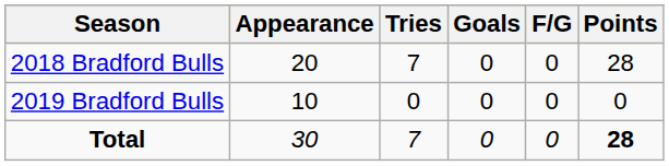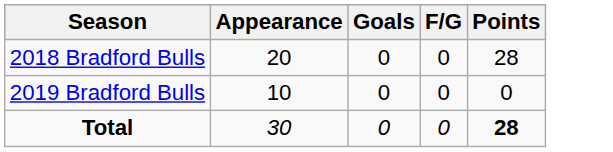 <table class="wikitable" style="text-align:center;">
 <tr style="background:#bdb76b;">
 <th>Season</th>
 <th>Appearance</th>
-<th>Tries</th>
 <th>Goals</th>
 <th>F/G</th>
 <th>Points</th>
 </tr>
 <tr>
 <td><a href='#'>2018 Bradford Bulls</a></td>
 <td>20</td>
-<td>7</td>
 <td>0</td>
 <td>0</td>
 <td>28</td>
 </tr>
 <tr>
 <td><a href='#'>2019 Bradford Bulls</a></td>
 <td>10</td>
 <td>0</td>
 <td>0</td>
 <td>0</td>
-<td>0</td>
 </tr>
 <tr>
 <td><strong>Total</strong></td>
 <td><em>30</em></td>
-<td><em>7</em></td>
 <td><em>0</em></td>
 <td><em>0</em></td>
 <td><strong>28</strong></td>
 </tr>
 </table>
